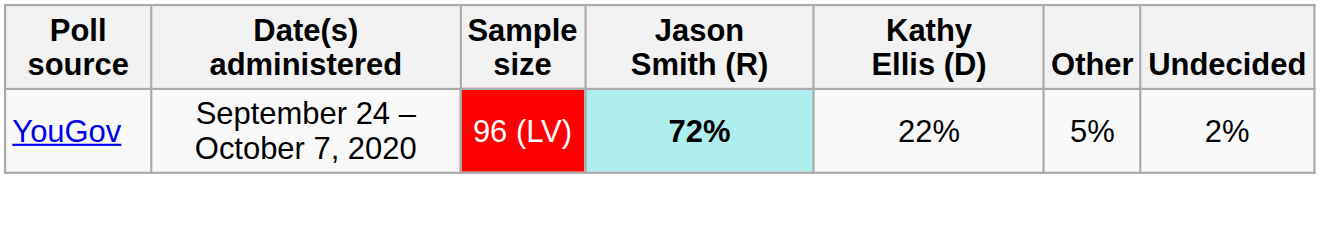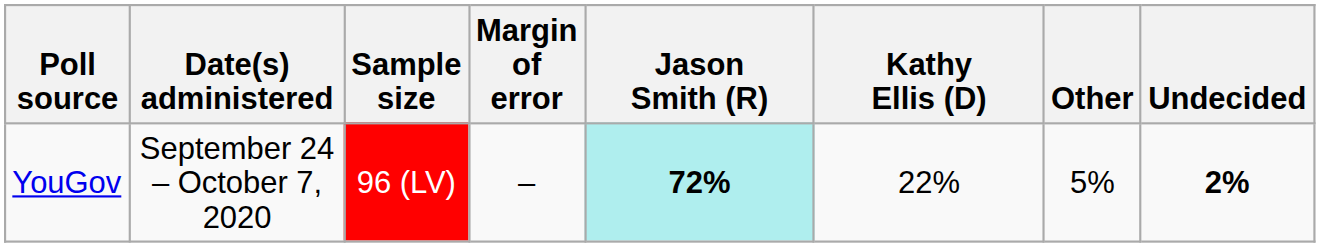 <table class="wikitable" style="font-size:90%;text-align:center;">
 <tr valign=bottom>
 <th>Poll source</th>
 <th>Date(s)<br>administered</th>
 <th>Sample<br>size</th>
+<th>Margin<br>of error</th>
 <th style="width:100px;">Jason<br>Smith (R)</th>
 <th style="width:100px;">Kathy<br>Ellis (D)</th>
 <th>Other</th>
 <th>Undecided</th>
 </tr>
 <tr>
 <td style="text-align:left;"><a href='#'>YouGov</a></td>
 <td>September 24 – October 7, 2020</td>
 <td style="background: red; color: white;">96 (LV)</td>
+<td>–</td>
 <td style="background: paleturquoise;"><strong>72%</strong></td>
 <td>22%</td>
 <td>5%</td>
-<td>2%</td>
+<td><strong>2%</strong></td>
 </tr>
 </table>
